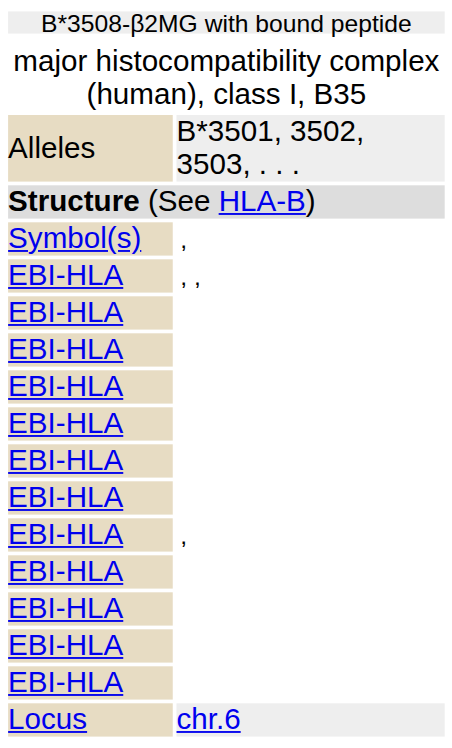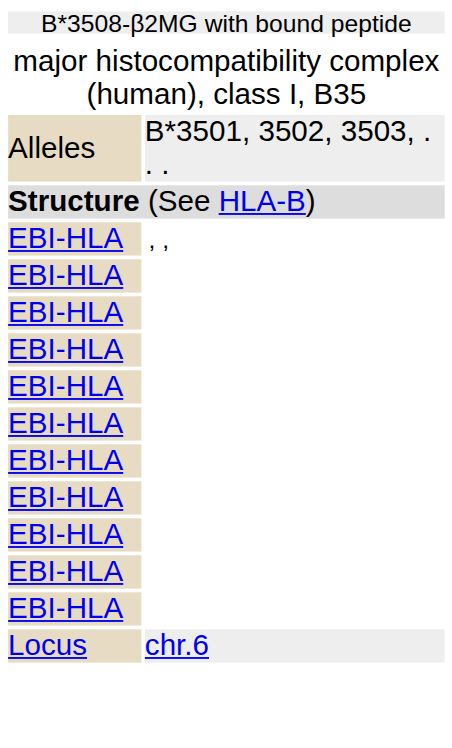 <table id="drugInfoBox" style="float: right; clear: right; margin: 0 0 0.5em 1em; background: #ffffff;" class="toccolours" border=0 cellpadding=0 align=right width="240px">
 <tr>
 <td align="center" colspan="3"></td>
 </tr>
 <tr style="text-align: center; line-height: 0.75;background:#eeeeee">
 <td colspan="3" color="white"><small>B*3508-β2MG with bound peptide</small></td>
 </tr>
 <tr>
 <td align="center" colspan="3"><small></small></td>
 </tr>
 <tr style="text-align: center; line-height: 1.00;background:#eeeeee">
 <td colspan="3" color="white"></td>
 </tr>
 <tr>
 <td align="center" colspan="3"><div>major histocompatibility complex (human), class I, B35</div></td>
 </tr>
 <tr>
 <td bgcolor="#e7dcc3">Alleles</td>
 <td colspan = 2 bgcolor="#eeeeee">B*3501, 3502, 3503, . . .  <br></td>
 </tr>
 <tr>
 <td colspan="3" bgcolor="#dddddd"><strong>Structure</strong> (See <a href='#'>HLA-B</a>)</td>
-</tr>
-<tr>
-<td bgcolor="#e7dcc3"><a href='#'>Symbol(s)</a></td>
-<td bgcolor="#eeeeee"></td>
-<td><small>, </small></td>
 </tr>
 <tr>
 <td bgcolor="#e7dcc3"><a href='#'>EBI-HLA</a></td>
 <td bgcolor="#eeeeee"></td>
 <td><small>, ,<br> </small></td>
 </tr>
 <tr>
 <td bgcolor="#e7dcc3"><a href='#'>EBI-HLA</a></td>
 <td bgcolor="#eeeeee"></td>
 </tr>
 <tr>
 <td bgcolor="#e7dcc3"><a href='#'>EBI-HLA</a></td>
 <td bgcolor="#eeeeee"></td>
 </tr>
 <tr>
 <td bgcolor="#e7dcc3"><a href='#'>EBI-HLA</a></td>
 <td bgcolor="#eeeeee"></td>
 </tr>
 <tr>
 <td bgcolor="#e7dcc3"><a href='#'>EBI-HLA</a></td>
 <td bgcolor="#eeeeee"></td>
 </tr>
 <tr>
 <td bgcolor="#e7dcc3"><a href='#'>EBI-HLA</a></td>
 <td bgcolor="#eeeeee"></td>
 </tr>
 <tr>
 <td bgcolor="#e7dcc3"><a href='#'>EBI-HLA</a></td>
 <td bgcolor="#eeeeee"></td>
 </tr>
 <tr>
 <td bgcolor="#e7dcc3"><a href='#'>EBI-HLA</a></td>
 <td bgcolor="#eeeeee"></td>
-<td><small>, </small></td>
-</tr>
-<tr>
-<td bgcolor="#e7dcc3"><a href='#'>EBI-HLA</a></td>
-<td bgcolor="#eeeeee"></td>
 </tr>
 <tr>
 <td bgcolor="#e7dcc3"><a href='#'>EBI-HLA</a></td>
 <td bgcolor="#eeeeee"></td>
 </tr>
 <tr>
 <td bgcolor="#e7dcc3"><a href='#'>EBI-HLA</a></td>
 <td bgcolor="#eeeeee"></td>
 </tr>
 <tr>
 <td bgcolor="#e7dcc3"><a href='#'>EBI-HLA</a></td>
 <td bgcolor="#eeeeee"></td>
 </tr>
 <tr>
 <td bgcolor="#e7dcc3"><a href='#'>Locus</a></td>
 <td colspan = 2 bgcolor="#eeeeee"><a href='#'>chr.6</a> <em></em></td>
 </tr>
 <tr>
 </tr>
 </table>
